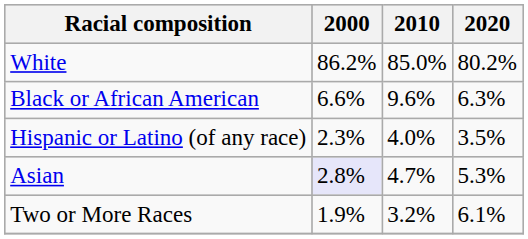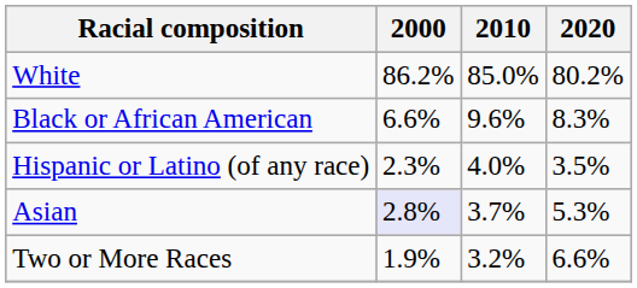 <table class="wikitable sortable collapsible" style="font-size: 90%;">
 <tr>
 <th>Racial composition</th>
 <th>2000</th>
 <th>2010</th>
 <th>2020</th>
 </tr>
 <tr>
 <td><a href='#'>White</a></td>
 <td>86.2%</td>
 <td>85.0%</td>
 <td>80.2%</td>
 </tr>
 <tr>
 <td><a href='#'>Black or African American</a></td>
 <td>6.6%</td>
 <td>9.6%</td>
-<td>6.3%</td>
+<td>8.3%</td>
 </tr>
 <tr>
 <td><a href='#'>Hispanic or Latino</a> (of any race)</td>
 <td>2.3%</td>
 <td>4.0%</td>
 <td>3.5%</td>
 </tr>
 <tr>
 <td><a href='#'>Asian</a></td>
 <td style="background: lavender;">2.8%</td>
-<td>4.7%</td>
+<td>3.7%</td>
 <td>5.3%</td>
 </tr>
 <tr>
 <td>Two or More Races</td>
 <td>1.9%</td>
 <td>3.2%</td>
-<td>6.1%</td>
+<td>6.6%</td>
 </tr>
 <tr>
 </tr>
 </table>
